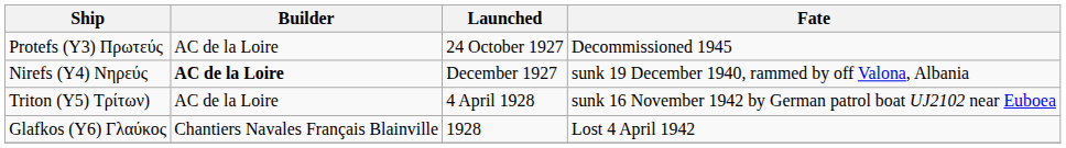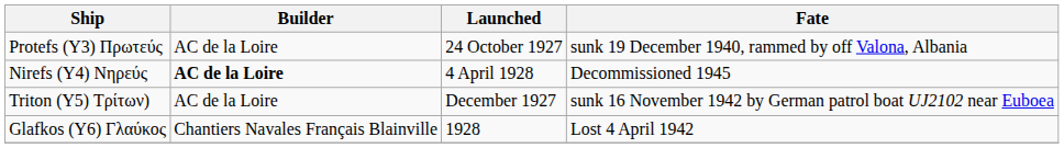 <table class="wikitable">
 <tr>
 <th>Ship</th>
 <th>Builder</th>
 <th>Launched</th>
 <th>Fate</th>
 </tr>
 <tr>
 <td>Protefs (Y3) Πρωτεύς</td>
 <td>AC de la Loire</td>
 <td>24 October 1927</td>
-<td>Decommissioned 1945</td>
+<td>sunk 19 December 1940, rammed by  off <a href='#'>Valona</a>, Albania</td>
 </tr>
 <tr>
 <td>Nirefs (Y4) Νηρεύς</td>
 <td><strong>AC de la Loire</strong></td>
-<td>December 1927</td>
-<td>sunk 19 December 1940, rammed by  off <a href='#'>Valona</a>, Albania</td>
+<td>4 April 1928</td>
+<td>Decommissioned 1945</td>
 </tr>
 <tr>
 <td>Triton (Y5) Τρίτων)</td>
 <td>AC de la Loire</td>
-<td>4 April 1928</td>
+<td>December 1927</td>
 <td>sunk 16 November 1942 by German patrol boat <em>UJ2102</em> near <a href='#'>Euboea</a></td>
 </tr>
 <tr>
 <td>Glafkos (Y6)  Γλαύκος</td>
 <td>Chantiers Navales Français Blainville</td>
 <td>1928</td>
 <td>Lost 4 April 1942</td>
 </tr>
 <tr>
 </tr>
 </table>
